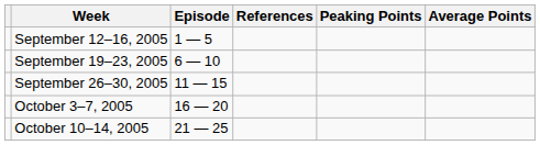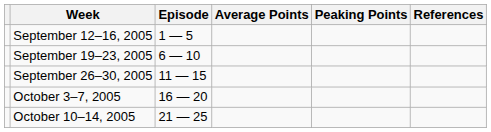 <table class="wikitable">
 <tr>
 <th></th>
 <th>Week</th>
 <th>Episode</th>
+<th>Average Points</th>
+<th>Peaking Points</th>
 <th>References</th>
-<th>Peaking Points</th>
-<th>Average Points</th>
 </tr>
 <tr>
 <td></td>
 <td>September 12–16, 2005</td>
 <td>1 — 5</td>
 <td></td>
 <td></td>
 <td></td>
 </tr>
 <tr>
 <td></td>
 <td>September 19–23, 2005</td>
 <td>6 — 10</td>
 <td></td>
 <td></td>
 <td></td>
 </tr>
 <tr>
 <td></td>
 <td>September 26–30, 2005</td>
 <td>11 — 15</td>
 <td></td>
 <td></td>
 <td></td>
 </tr>
 <tr>
 <td></td>
 <td>October 3–7, 2005</td>
 <td>16 — 20</td>
 <td></td>
 <td></td>
 <td></td>
 </tr>
 <tr>
 <td></td>
 <td>October 10–14, 2005</td>
 <td>21 — 25</td>
 <td></td>
 <td></td>
 <td></td>
 </tr>
 </table>
